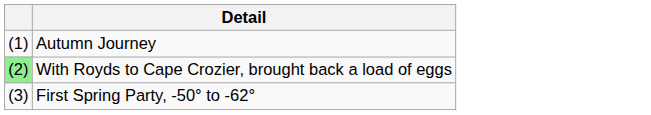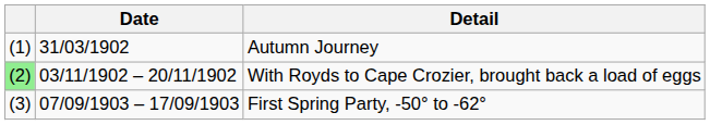 <table class="wikitable">
 <tr>
 <th></th>
+<th>Date</th>
 <th>Detail</th>
 </tr>
 <tr>
 <td>(1)</td>
+<td>31/03/1902</td>
 <td>Autumn Journey</td>
 </tr>
 <tr>
 <td style="background: lightgreen;">(2)</td>
+<td>03/11/1902 – 20/11/1902</td>
 <td>With Royds to Cape Crozier, brought back a load of eggs</td>
 </tr>
 <tr>
 <td>(3)</td>
+<td>07/09/1903 – 17/09/1903</td>
 <td>First Spring Party, -50° to -62°</td>
 </tr>
 </table>
